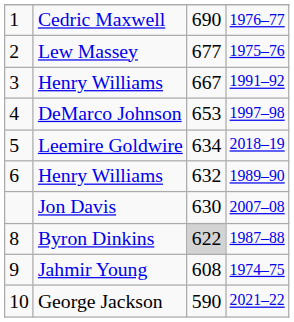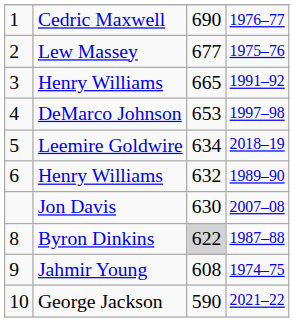 <table class="wikitable">
 <tr>
 </tr>
 <tr>
 <td>1</td>
 <td><a href='#'>Cedric Maxwell</a></td>
 <td>690</td>
 <td style="font-size:80%;"><a href='#'>1976–77</a></td>
 </tr>
 <tr>
 <td>2</td>
 <td><a href='#'>Lew Massey</a></td>
 <td>677</td>
 <td style="font-size:80%;"><a href='#'>1975–76</a></td>
 </tr>
 <tr>
 <td>3</td>
 <td><a href='#'>Henry Williams</a></td>
-<td>667</td>
+<td>665</td>
 <td style="font-size:80%;"><a href='#'>1991–92</a></td>
 </tr>
 <tr>
 <td>4</td>
 <td><a href='#'>DeMarco Johnson</a></td>
 <td>653</td>
 <td style="font-size:80%;"><a href='#'>1997–98</a></td>
 </tr>
 <tr>
 <td>5</td>
 <td><a href='#'>Leemire Goldwire</a></td>
 <td>634</td>
 <td style="font-size:80%;"><a href='#'>2018–19</a></td>
 </tr>
 <tr>
 <td>6</td>
 <td><a href='#'>Henry Williams</a></td>
 <td>632</td>
 <td style="font-size:80%;"><a href='#'>1989–90</a></td>
 </tr>
 <tr>
 <td></td>
 <td><a href='#'>Jon Davis</a></td>
 <td>630</td>
 <td style="font-size:80%;"><a href='#'>2007–08</a></td>
 </tr>
 <tr>
 <td>8</td>
 <td><a href='#'>Byron Dinkins</a></td>
 <td style="background: lightgrey;">622</td>
 <td style="font-size:80%;"><a href='#'>1987–88</a></td>
 </tr>
 <tr>
 <td>9</td>
 <td><a href='#'>Jahmir Young</a></td>
 <td>608</td>
 <td style="font-size:80%;"><a href='#'>1974–75</a></td>
 </tr>
 <tr>
 <td>10</td>
 <td>George Jackson</td>
 <td>590</td>
 <td style="font-size:80%;"><a href='#'>2021–22</a></td>
 </tr>
 </table>
